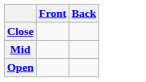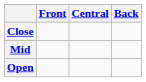 <table class="wikitable" style="text-align:center">
 <tr>
 <th></th>
 <th><a href='#'>Front</a></th>
+<th><a href='#'>Central</a></th>
 <th><a href='#'>Back</a></th>
 </tr>
 <tr style="text-align: center;">
 <th><a href='#'>Close</a></th>
 <td> </td>
 <td> </td>
+<td> </td>
 </tr>
 <tr style="text-align: center;">
 <th><a href='#'>Mid</a></th>
 <td> </td>
+<td></td>
 <td> </td>
 </tr>
 <tr style="text-align: center;">
 <th><a href='#'>Open</a></th>
 <td></td>
+<td> </td>
 <td></td>
 </tr>
 </table>
